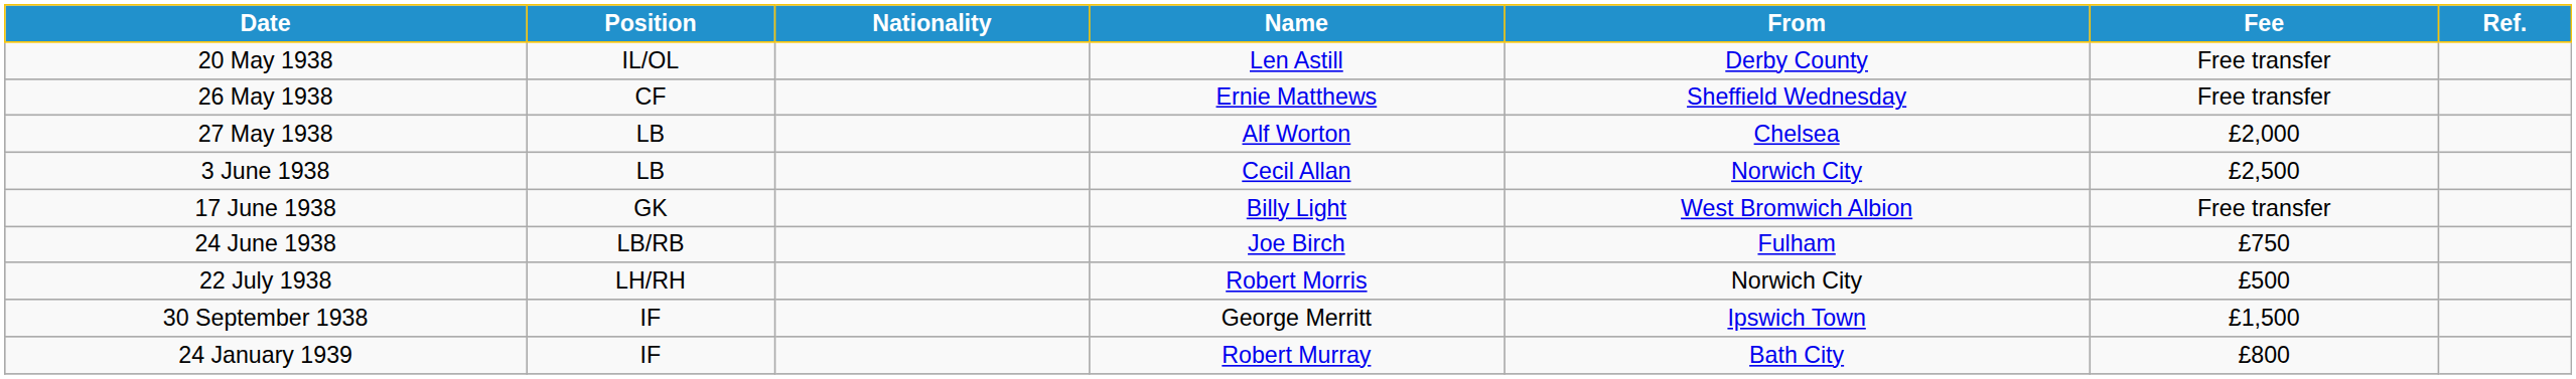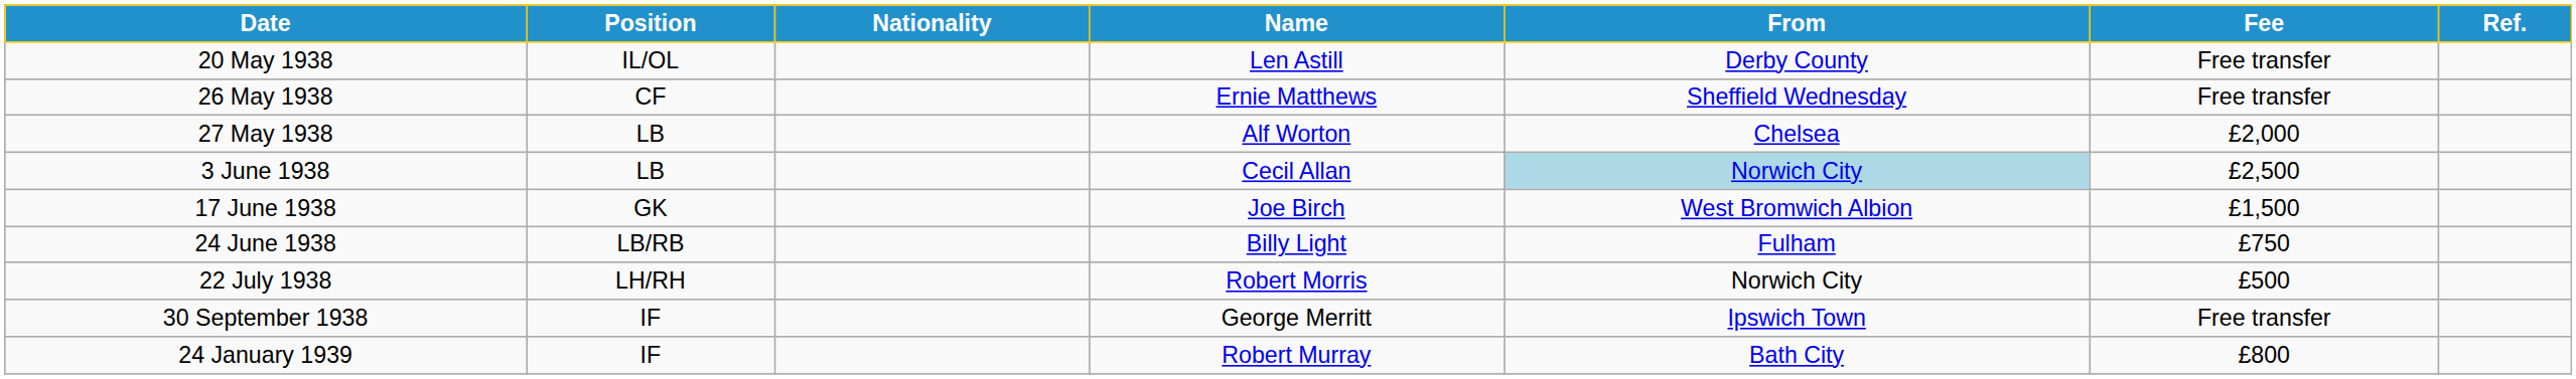 <table class="wikitable" style="text-align:center; font-size:90%; width:100%;">
 <tr>
 <th style="background:#2191CC; color:white; border:1px solid #F7C408; text-align:center;">Date</th>
 <th style="background:#2191CC; color:white; border:1px solid #F7C408; text-align:center;">Position</th>
 <th style="background:#2191CC; color:white; border:1px solid #F7C408; text-align:center;">Nationality</th>
 <th style="background:#2191CC; color:white; border:1px solid #F7C408; text-align:center;">Name</th>
 <th style="background:#2191CC; color:white; border:1px solid #F7C408; text-align:center;">From</th>
 <th style="background:#2191CC; color:white; border:1px solid #F7C408; text-align:center;">Fee</th>
 <th style="background:#2191CC; color:white; border:1px solid #F7C408; text-align:center;">Ref.</th>
 </tr>
 <tr>
 <td>20 May 1938</td>
 <td>IL/OL</td>
 <td></td>
 <td><a href='#'>Len Astill</a></td>
 <td> <a href='#'>Derby County</a></td>
 <td>Free transfer</td>
 <td></td>
 </tr>
 <tr>
 <td>26 May 1938</td>
 <td>CF</td>
 <td></td>
 <td><a href='#'>Ernie Matthews</a></td>
 <td> <a href='#'>Sheffield Wednesday</a></td>
 <td>Free transfer</td>
 <td></td>
 </tr>
 <tr>
 <td>27 May 1938</td>
 <td>LB</td>
 <td></td>
 <td><a href='#'>Alf Worton</a></td>
 <td> <a href='#'>Chelsea</a></td>
 <td>£2,000</td>
 <td></td>
 </tr>
 <tr>
 <td>3 June 1938</td>
 <td>LB</td>
 <td></td>
 <td><a href='#'>Cecil Allan</a></td>
-<td> <a href='#'>Norwich City</a></td>
+<td style="background: lightblue;"> <a href='#'>Norwich City</a></td>
 <td>£2,500</td>
 <td></td>
 </tr>
 <tr>
 <td>17 June 1938</td>
 <td>GK</td>
 <td></td>
-<td><a href='#'>Billy Light</a></td>
+<td><a href='#'>Joe Birch</a></td>
 <td> <a href='#'>West Bromwich Albion</a></td>
-<td>Free transfer</td>
+<td>£1,500</td>
 <td></td>
 </tr>
 <tr>
 <td>24 June 1938</td>
 <td>LB/RB</td>
 <td></td>
-<td><a href='#'>Joe Birch</a></td>
+<td><a href='#'>Billy Light</a></td>
 <td> <a href='#'>Fulham</a></td>
 <td>£750</td>
 <td></td>
 </tr>
 <tr>
 <td>22 July 1938</td>
 <td>LH/RH</td>
 <td></td>
 <td><a href='#'>Robert Morris</a></td>
 <td> Norwich City</td>
 <td>£500</td>
 <td></td>
 </tr>
 <tr>
 <td>30 September 1938</td>
 <td>IF</td>
 <td></td>
 <td>George Merritt</td>
 <td> <a href='#'>Ipswich Town</a></td>
-<td>£1,500</td>
+<td>Free transfer</td>
 <td></td>
 </tr>
 <tr>
 <td>24 January 1939</td>
 <td>IF</td>
 <td></td>
 <td><a href='#'>Robert Murray</a></td>
 <td> <a href='#'>Bath City</a></td>
 <td>£800</td>
 <td></td>
 </tr>
 </table>
